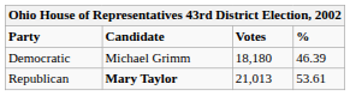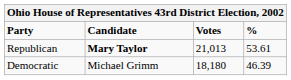 <table class="wikitable">
 <tr>
 <th colspan="4">Ohio House of Representatives 43rd District Election, 2002</th>
 </tr>
 <tr>
 <td><strong>Party</strong></td>
 <td><strong>Candidate</strong></td>
 <td><strong>Votes</strong></td>
 <td><strong>%</strong></td>
 </tr>
 <tr>
+<td>Republican</td>
+<td><strong>Mary Taylor</strong></td>
+<td>21,013</td>
+<td>53.61</td>
+</tr>
+<tr>
 <td>Democratic</td>
 <td>Michael Grimm</td>
 <td>18,180</td>
 <td>46.39</td>
 </tr>
-<tr>
-<td>Republican</td>
-<td><strong>Mary Taylor</strong></td>
-<td>21,013</td>
-<td>53.61</td>
-</tr>
 </table>
